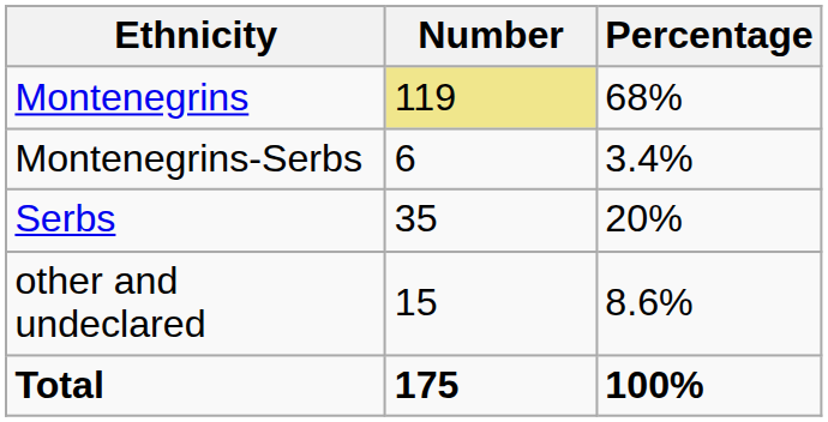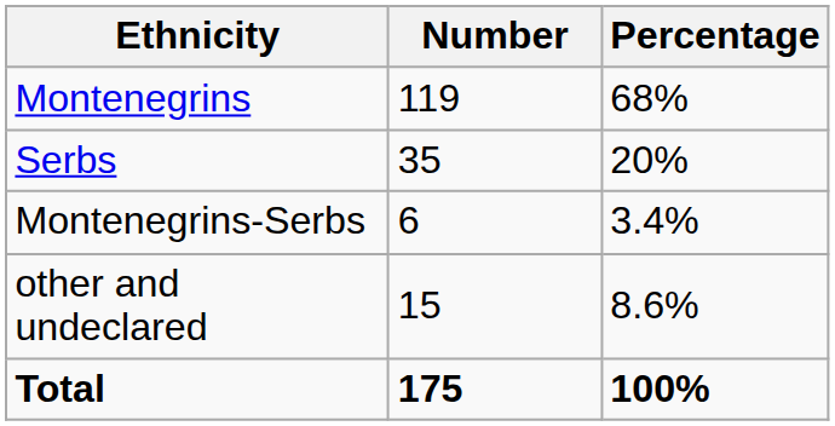 <table class="wikitable">
 <tr>
 <th width="150px">Ethnicity</th>
 <th width="80px">Number</th>
 <th width="80px">Percentage</th>
 </tr>
 <tr>
 <td><a href='#'>Montenegrins</a></td>
-<td style="background: khaki;">119</td>
+<td>119</td>
 <td>68%</td>
+</tr>
+<tr>
+<td><a href='#'>Serbs</a></td>
+<td>35</td>
+<td>20%</td>
 </tr>
 <tr>
 <td>Montenegrins-Serbs</td>
 <td>6</td>
 <td>3.4%</td>
-</tr>
-<tr>
-<td><a href='#'>Serbs</a></td>
-<td>35</td>
-<td>20%</td>
 </tr>
 <tr>
 <td>other and undeclared</td>
 <td>15</td>
 <td>8.6%</td>
 </tr>
 <tr>
 <td><strong>Total</strong></td>
 <td><strong>175</strong></td>
 <td><strong>100%</strong></td>
 </tr>
 </table>
